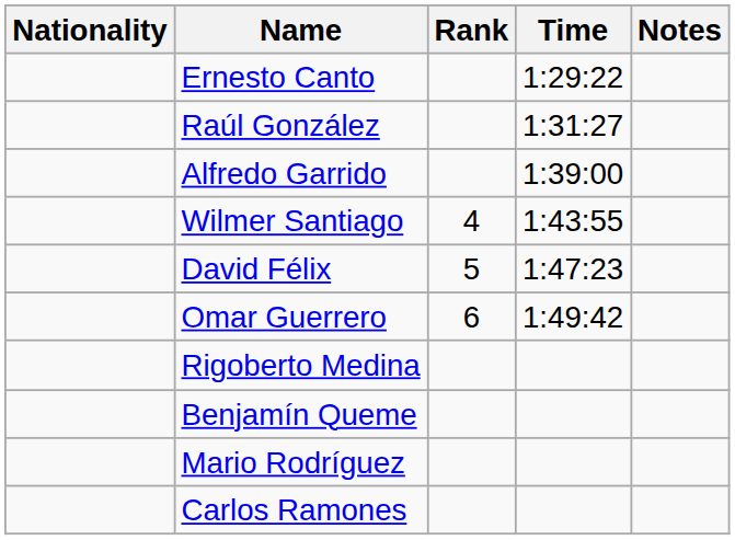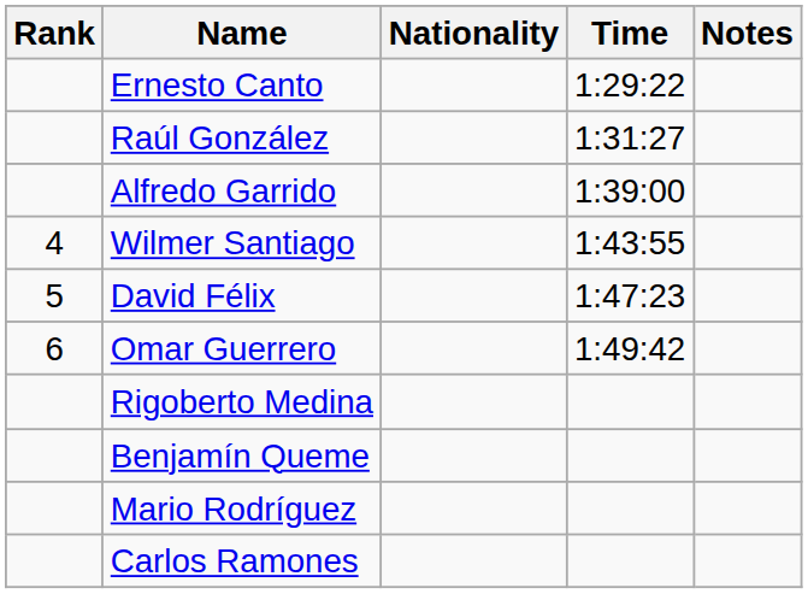 <table class="wikitable sortable" style="text-align:center;font-size:95%">
 <tr>
+<th>Rank</th>
+<th>Name</th>
 <th>Nationality</th>
-<th>Name</th>
-<th>Rank</th>
 <th>Time</th>
 <th>Notes</th>
 </tr>
 <tr>
+<td></td>
+<td align=left><a href='#'>Ernesto Canto</a></td>
 <td align=left></td>
-<td align=left><a href='#'>Ernesto Canto</a></td>
-<td></td>
 <td>1:29:22</td>
 <td></td>
 </tr>
 <tr>
+<td></td>
+<td align=left><a href='#'>Raúl González</a></td>
 <td align=left></td>
-<td align=left><a href='#'>Raúl González</a></td>
-<td></td>
 <td>1:31:27</td>
 <td></td>
 </tr>
 <tr>
+<td></td>
+<td align=left><a href='#'>Alfredo Garrido</a></td>
 <td align=left></td>
-<td align=left><a href='#'>Alfredo Garrido</a></td>
-<td></td>
 <td>1:39:00</td>
 <td></td>
 </tr>
 <tr>
+<td>4</td>
+<td align=left><a href='#'>Wilmer Santiago</a></td>
 <td align=left></td>
-<td align=left><a href='#'>Wilmer Santiago</a></td>
-<td>4</td>
 <td>1:43:55</td>
 <td></td>
 </tr>
 <tr>
+<td>5</td>
+<td align=left><a href='#'>David Félix</a></td>
 <td align=left></td>
-<td align=left><a href='#'>David Félix</a></td>
-<td>5</td>
 <td>1:47:23</td>
 <td></td>
 </tr>
 <tr>
+<td>6</td>
+<td align=left><a href='#'>Omar Guerrero</a></td>
 <td align=left></td>
-<td align=left><a href='#'>Omar Guerrero</a></td>
-<td>6</td>
 <td>1:49:42</td>
 <td></td>
 </tr>
 <tr>
+<td></td>
+<td align=left><a href='#'>Rigoberto Medina</a></td>
 <td align=left></td>
-<td align=left><a href='#'>Rigoberto Medina</a></td>
-<td></td>
 <td></td>
 <td></td>
 </tr>
 <tr>
+<td></td>
+<td align=left><a href='#'>Benjamín Queme</a></td>
 <td align=left></td>
-<td align=left><a href='#'>Benjamín Queme</a></td>
-<td></td>
 <td></td>
 <td></td>
 </tr>
 <tr>
+<td></td>
+<td align=left><a href='#'>Mario Rodríguez</a></td>
 <td align=left></td>
-<td align=left><a href='#'>Mario Rodríguez</a></td>
-<td></td>
 <td></td>
 <td></td>
 </tr>
 <tr>
+<td></td>
+<td align=left><a href='#'>Carlos Ramones</a></td>
 <td align=left></td>
-<td align=left><a href='#'>Carlos Ramones</a></td>
-<td></td>
 <td></td>
 <td></td>
 </tr>
 </table>
